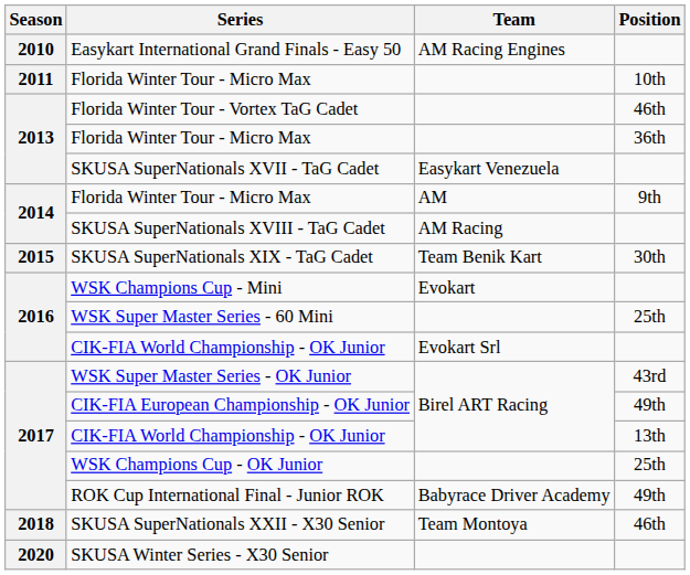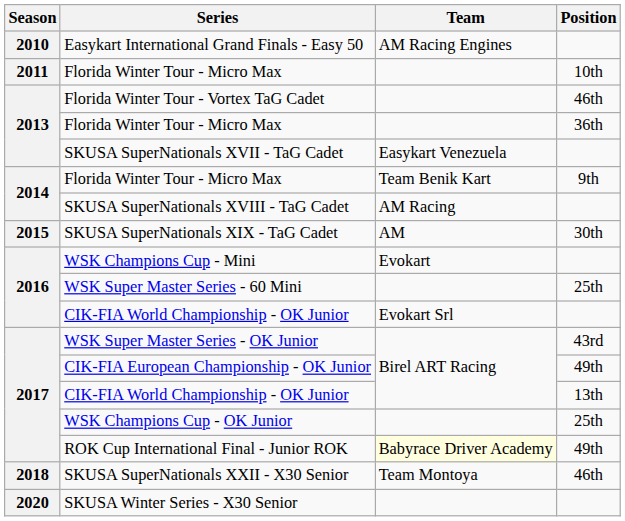 <table class="wikitable" style="font-size: 85%; text-align:center">
 <tr>
 <th>Season</th>
 <th>Series</th>
 <th>Team</th>
 <th>Position</th>
 </tr>
 <tr>
 <th>2010</th>
 <td align="left">Easykart International Grand Finals - Easy 50</td>
 <td align="left">AM Racing Engines</td>
 <td></td>
 </tr>
 <tr>
 <th>2011</th>
 <td align="left">Florida Winter Tour - Micro Max</td>
 <td align="left"></td>
 <td>10th</td>
 </tr>
 <tr>
 <th rowspan="3">2013</th>
 <td align="left">Florida Winter Tour - Vortex TaG Cadet</td>
 <td align="left"></td>
 <td>46th</td>
 </tr>
 <tr>
 <td align="left">Florida Winter Tour - Micro Max</td>
 <td align="left"></td>
 <td>36th</td>
 </tr>
 <tr>
 <td align="left">SKUSA SuperNationals XVII - TaG Cadet</td>
 <td align="left">Easykart Venezuela</td>
 <td></td>
 </tr>
 <tr>
 <th rowspan="2">2014</th>
 <td align="left">Florida Winter Tour - Micro Max</td>
-<td align="left">AM</td>
+<td align="left">Team Benik Kart</td>
 <td>9th</td>
 </tr>
 <tr>
 <td align="left">SKUSA SuperNationals XVIII - TaG Cadet</td>
 <td align="left">AM Racing</td>
 <td></td>
 </tr>
 <tr>
 <th>2015</th>
 <td align="left">SKUSA SuperNationals XIX - TaG Cadet</td>
-<td align="left">Team Benik Kart</td>
+<td align="left">AM</td>
 <td>30th</td>
 </tr>
 <tr>
 <th rowspan="3">2016</th>
 <td align="left"><a href='#'>WSK Champions Cup</a> - Mini</td>
 <td align="left">Evokart</td>
 <td></td>
 </tr>
 <tr>
 <td align="left"><a href='#'>WSK Super Master Series</a> - 60 Mini</td>
 <td align="left"></td>
 <td>25th</td>
 </tr>
 <tr>
 <td align="left"><a href='#'>CIK-FIA World Championship</a> - <a href='#'>OK Junior</a></td>
 <td align="left">Evokart Srl</td>
 <td></td>
 </tr>
 <tr>
 <th rowspan="5">2017</th>
 <td align="left"><a href='#'>WSK Super Master Series</a> - <a href='#'>OK Junior</a></td>
 <td rowspan="3" align="left">Birel ART Racing</td>
 <td>43rd</td>
 </tr>
 <tr>
 <td align="left"><a href='#'>CIK-FIA European Championship</a> - <a href='#'>OK Junior</a></td>
 <td>49th</td>
 </tr>
 <tr>
 <td align="left"><a href='#'>CIK-FIA World Championship</a> - <a href='#'>OK Junior</a></td>
 <td>13th</td>
 </tr>
 <tr>
 <td align="left"><a href='#'>WSK Champions Cup</a> - <a href='#'>OK Junior</a></td>
 <td align="left"></td>
 <td>25th</td>
 </tr>
 <tr>
 <td align="left">ROK Cup International Final - Junior ROK</td>
-<td align="left">Babyrace Driver Academy</td>
+<td align="left" style="background: lightyellow;">Babyrace Driver Academy</td>
 <td>49th</td>
 </tr>
 <tr>
 <th>2018</th>
 <td align="left">SKUSA SuperNationals XXII - X30 Senior</td>
 <td align="left">Team Montoya</td>
 <td>46th</td>
 </tr>
 <tr>
 <th>2020</th>
 <td align="left">SKUSA Winter Series - X30 Senior</td>
 <td align="left"></td>
 <td></td>
 </tr>
 </table>
